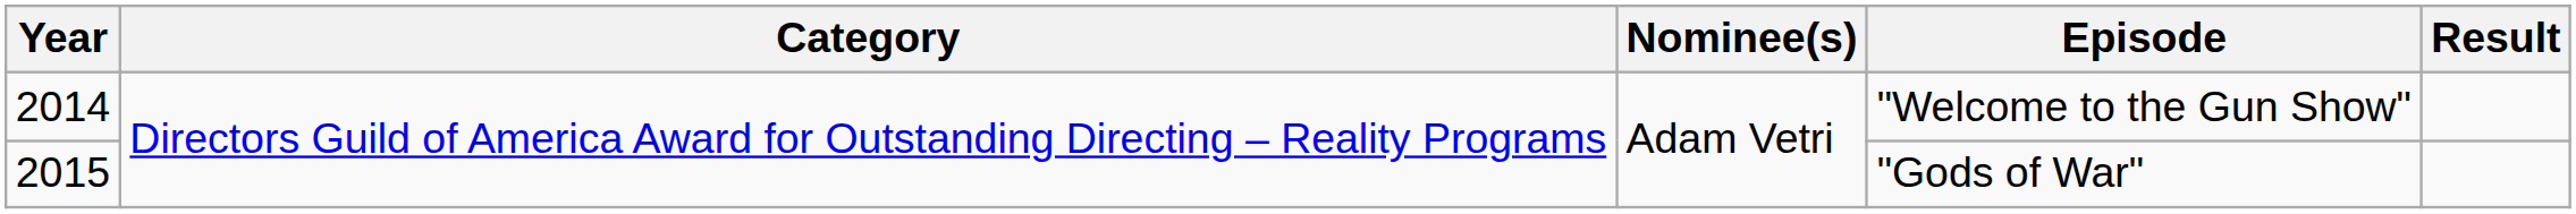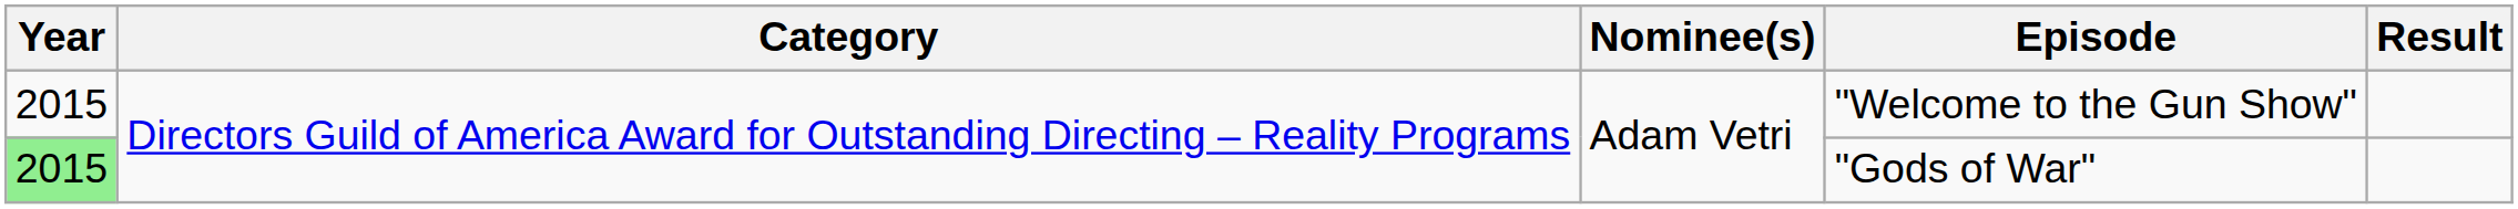 <table class="wikitable">
 <tr>
 <th>Year</th>
 <th>Category</th>
 <th>Nominee(s)</th>
 <th>Episode</th>
 <th>Result</th>
 </tr>
 <tr>
-<td>2014</td>
+<td>2015</td>
 <td rowspan="2"><a href='#'>Directors Guild of America Award for Outstanding Directing – Reality Programs</a></td>
 <td rowspan="2">Adam Vetri</td>
 <td>"Welcome to the Gun Show"</td>
 <td></td>
 </tr>
 <tr>
-<td>2015</td>
+<td style="background: lightgreen;">2015</td>
 <td>"Gods of War"</td>
 <td></td>
 </tr>
 </table>
